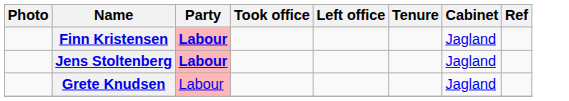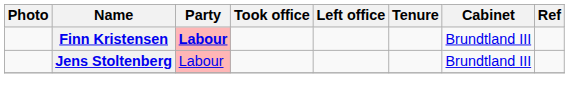 <table class="wikitable plainrowheaders sortable">
 <tr>
 <th scope=col class=unsortable>Photo</th>
 <th scope=col>Name</th>
 <th scope=col>Party</th>
 <th scope=col>Took office</th>
 <th scope=col>Left office</th>
 <th scope=col>Tenure</th>
 <th scope=col>Cabinet</th>
 <th scope=col class=unsortable>Ref</th>
 </tr>
 <tr>
 <td align=center></td>
 <th scope=row><a href='#'>Finn Kristensen</a></th>
 <td style="background:#FFB6B6"><strong><a href='#'>Labour</a></strong></td>
 <td></td>
 <td></td>
 <td></td>
-<td><a href='#'>Jagland</a></td>
+<td><a href='#'>Brundtland III</a></td>
 <td align=center></td>
 </tr>
 <tr>
 <td align=center></td>
 <th scope=row><a href='#'>Jens Stoltenberg</a></th>
-<td style="background:#FFB6B6"><strong><a href='#'>Labour</a></strong></td>
-<td></td>
-<td></td>
-<td></td>
-<td><a href='#'>Jagland</a></td>
-<td align=center></td>
-</tr>
-<tr>
-<td align=center></td>
-<th scope=row><a href='#'>Grete Knudsen</a></th>
 <td style="background:#FFB6B6"><a href='#'>Labour</a></td>
 <td></td>
 <td></td>
 <td></td>
-<td><a href='#'>Jagland</a></td>
+<td><a href='#'>Brundtland III</a></td>
 <td align=center></td>
 </tr>
 <tr>
 </tr>
 </table>
